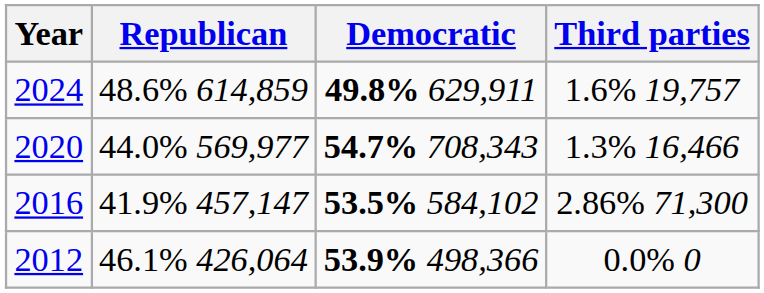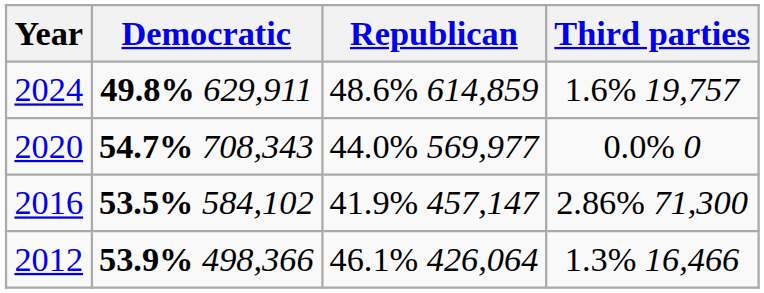 <table class="wikitable" style="float:center; margin:1em; font-size:95%;">
 <tr>
 <th>Year</th>
+<th><a href='#'>Democratic</a></th>
 <th><a href='#'>Republican</a></th>
-<th><a href='#'>Democratic</a></th>
 <th><a href='#'>Third parties</a></th>
 </tr>
 <tr>
 <td align="center" ><a href='#'>2024</a></td>
+<td align="center" ><strong>49.8%</strong> <em>629,911</em></td>
 <td align="center" >48.6% <em>614,859</em></td>
-<td align="center" ><strong>49.8%</strong> <em>629,911</em></td>
 <td align="center" >1.6% <em>19,757</em></td>
 </tr>
 <tr>
 <td align="center" ><a href='#'>2020</a></td>
+<td align="center" ><strong>54.7%</strong> <em>708,343</em></td>
 <td align="center" >44.0% <em>569,977</em></td>
-<td align="center" ><strong>54.7%</strong> <em>708,343</em></td>
-<td align="center" >1.3% <em>16,466</em></td>
+<td align="center" >0.0% <em>0</em></td>
 </tr>
 <tr>
 <td align="center" ><a href='#'>2016</a></td>
+<td align="center" ><strong>53.5%</strong> <em>584,102</em></td>
 <td align="center" >41.9% <em>457,147</em></td>
-<td align="center" ><strong>53.5%</strong> <em>584,102</em></td>
 <td align="center" >2.86% <em>71,300</em></td>
 </tr>
 <tr>
 <td align="center" ><a href='#'>2012</a></td>
+<td align="center" ><strong>53.9%</strong> <em>498,366</em></td>
 <td align="center" >46.1% <em>426,064</em></td>
-<td align="center" ><strong>53.9%</strong> <em>498,366</em></td>
-<td align="center" >0.0% <em>0</em></td>
+<td align="center" >1.3% <em>16,466</em></td>
 </tr>
 </table>
